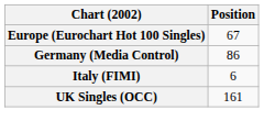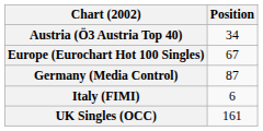 <table class="wikitable sortable plainrowheaders" style="text-align:center">
 <tr>
 <th scope="col">Chart (2002)</th>
 <th scope="col">Position</th>
+</tr>
+<tr>
+<th scope="row">Austria (Ö3 Austria Top 40)</th>
+<td>34</td>
 </tr>
 <tr>
 <th scope="row">Europe (Eurochart Hot 100 Singles)</th>
 <td>67</td>
 </tr>
 <tr>
 <th scope="row">Germany (Media Control)</th>
-<td>86</td>
+<td>87</td>
 </tr>
 <tr>
 <th scope="row">Italy (FIMI)</th>
 <td>6</td>
 </tr>
 <tr>
 <th scope="row">UK Singles (OCC)</th>
 <td>161</td>
 </tr>
 </table>
